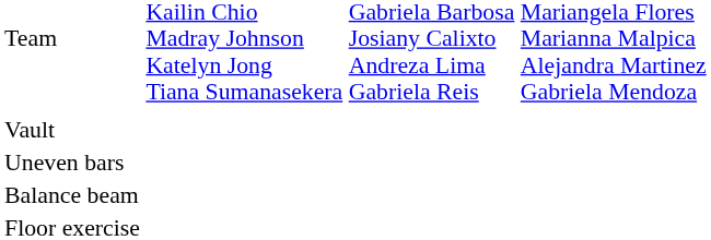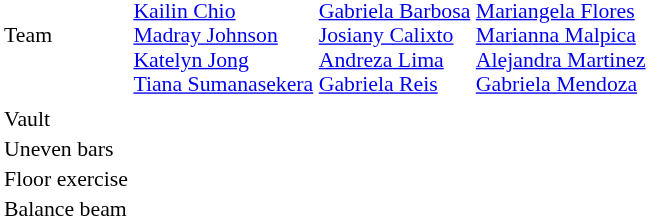 <table>
 <tr>
 <td>Team</td>
 <td><br><a href='#'>Kailin Chio</a><br><a href='#'>Madray Johnson</a><br><a href='#'>Katelyn Jong</a><br><a href='#'>Tiana Sumanasekera</a></td>
 <td><br><a href='#'>Gabriela Barbosa</a><br><a href='#'>Josiany Calixto</a><br><a href='#'>Andreza Lima</a><br><a href='#'>Gabriela Reis</a></td>
 <td><br><a href='#'>Mariangela Flores</a><br><a href='#'>Marianna Malpica</a><br><a href='#'>Alejandra Martinez</a><br><a href='#'>Gabriela Mendoza</a></td>
 </tr>
 <tr>
 <td></td>
 <td></td>
 <td></td>
 <td></td>
 </tr>
 <tr>
 <td>Vault</td>
 <td></td>
 <td></td>
 <td></td>
 </tr>
 <tr>
 <td>Uneven bars</td>
 <td></td>
 <td></td>
 <td></td>
 </tr>
 <tr>
+<td>Floor exercise</td>
+<td></td>
+<td></td>
+<td></td>
+</tr>
+<tr>
 <td>Balance beam</td>
 <td></td>
 <td></td>
 <td></td>
 </tr>
-<tr>
-<td>Floor exercise</td>
-<td></td>
-<td></td>
-<td></td>
-</tr>
 </table>
